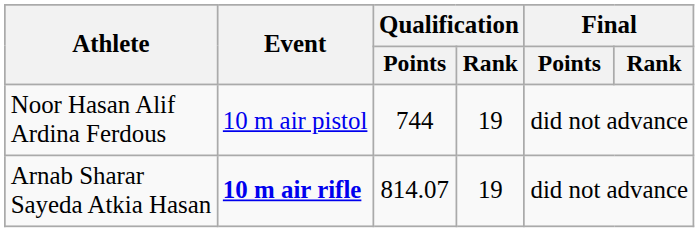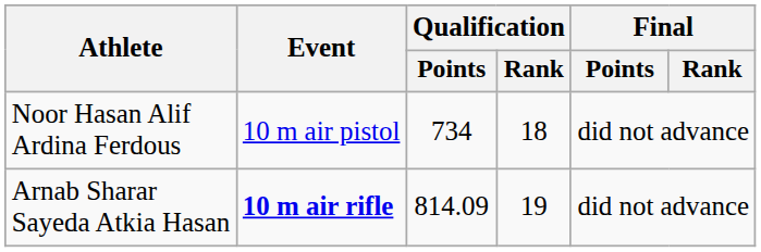 <table class=wikitable style=font-size:90%;text-align:center>
 <tr>
 <th rowspan="2">Athlete</th>
 <th rowspan="2">Event</th>
 <th colspan=2>Qualification</th>
 <th colspan=2>Final</th>
 </tr>
 <tr style="font-size:95%">
 <th>Points</th>
 <th>Rank</th>
 <th>Points</th>
 <th>Rank</th>
 </tr>
 <tr>
 <td align=left>Noor Hasan Alif<br>Ardina Ferdous</td>
 <td align=left><a href='#'>10 m air pistol</a></td>
-<td>744</td>
-<td>19</td>
+<td>734</td>
+<td>18</td>
 <td colspan=2>did not advance</td>
 </tr>
 <tr>
 <td align=left>Arnab Sharar<br>Sayeda Atkia Hasan</td>
 <td align=left><strong><a href='#'>10 m air rifle</a></strong></td>
-<td>814.07</td>
+<td>814.09</td>
 <td>19</td>
 <td colspan=2>did not advance</td>
 </tr>
 </table>
